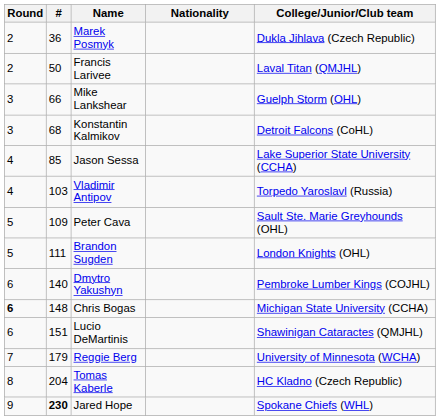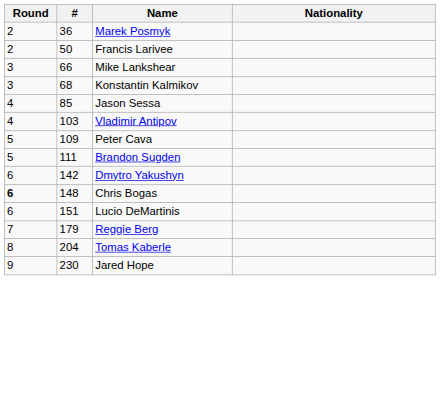 <table class="wikitable">
 <tr>
 <th bgcolor="#DDDDFF" width="2.75%">Round</th>
 <th bgcolor="#DDDDFF" width="2.75%">#</th>
 <th bgcolor="#DDDDFF" width="16.5%">Name</th>
 <th bgcolor="#DDDDFF" width="24.0%">Nationality</th>
-<th bgcolor="#DDDDFF" width="40.0%">College/Junior/Club team</th>
 </tr>
 <tr>
 <td>2</td>
 <td>36</td>
 <td><a href='#'>Marek Posmyk</a></td>
 <td></td>
-<td><a href='#'>Dukla Jihlava</a> (Czech Republic)</td>
 </tr>
 <tr>
 <td>2</td>
 <td>50</td>
 <td>Francis Larivee</td>
 <td></td>
-<td><a href='#'>Laval Titan</a> (<a href='#'>QMJHL</a>)</td>
 </tr>
 <tr>
 <td>3</td>
 <td>66</td>
 <td>Mike Lankshear</td>
 <td></td>
-<td><a href='#'>Guelph Storm</a> (<a href='#'>OHL</a>)</td>
 </tr>
 <tr>
 <td>3</td>
 <td>68</td>
 <td>Konstantin Kalmikov</td>
 <td></td>
-<td><a href='#'>Detroit Falcons</a> (CoHL)</td>
 </tr>
 <tr>
 <td>4</td>
 <td>85</td>
 <td>Jason Sessa</td>
 <td></td>
-<td><a href='#'>Lake Superior State University</a> (<a href='#'>CCHA</a>)</td>
 </tr>
 <tr>
 <td>4</td>
 <td>103</td>
 <td><a href='#'>Vladimir Antipov</a></td>
 <td></td>
-<td><a href='#'>Torpedo Yaroslavl</a> (Russia)</td>
 </tr>
 <tr>
 <td>5</td>
 <td>109</td>
 <td>Peter Cava</td>
 <td></td>
-<td><a href='#'>Sault Ste. Marie Greyhounds</a> (OHL)</td>
 </tr>
 <tr>
 <td>5</td>
 <td>111</td>
 <td><a href='#'>Brandon Sugden</a></td>
 <td></td>
-<td><a href='#'>London Knights</a> (OHL)</td>
 </tr>
 <tr>
 <td>6</td>
-<td>140</td>
+<td>142</td>
 <td><a href='#'>Dmytro Yakushyn</a></td>
 <td></td>
-<td><a href='#'>Pembroke Lumber Kings</a> (COJHL)</td>
 </tr>
 <tr>
 <td><strong>6</strong></td>
 <td>148</td>
 <td>Chris Bogas</td>
 <td></td>
-<td><a href='#'>Michigan State University</a> (CCHA)</td>
 </tr>
 <tr>
 <td>6</td>
 <td>151</td>
 <td>Lucio DeMartinis</td>
 <td></td>
-<td><a href='#'>Shawinigan Cataractes</a> (QMJHL)</td>
 </tr>
 <tr>
 <td>7</td>
 <td>179</td>
 <td><a href='#'>Reggie Berg</a></td>
 <td></td>
-<td><a href='#'>University of Minnesota</a> (<a href='#'>WCHA</a>)</td>
 </tr>
 <tr>
 <td>8</td>
 <td>204</td>
 <td><a href='#'>Tomas Kaberle</a></td>
 <td></td>
-<td><a href='#'>HC Kladno</a> (Czech Republic)</td>
 </tr>
 <tr>
 <td>9</td>
-<td><strong>230</strong></td>
+<td>230</td>
 <td>Jared Hope</td>
 <td></td>
-<td><a href='#'>Spokane Chiefs</a> (<a href='#'>WHL</a>)</td>
 </tr>
 </table>
